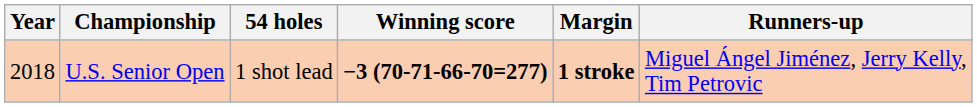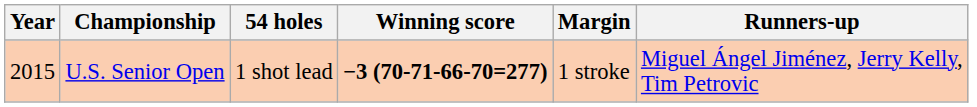 <table class="wikitable">
 <tr>
 <th>Year</th>
 <th>Championship</th>
 <th>54 holes</th>
 <th>Winning score</th>
 <th>Margin</th>
 <th>Runners-up</th>
 </tr>
 <tr style="background:#FBCEB1;">
-<td>2018</td>
+<td>2015</td>
 <td><a href='#'>U.S. Senior Open</a></td>
 <td>1 shot lead</td>
 <td><strong>−3 (70-71-66-70=277)</strong></td>
-<td><strong>1 stroke</strong></td>
+<td>1 stroke</td>
 <td> <a href='#'>Miguel Ángel Jiménez</a>,  <a href='#'>Jerry Kelly</a>,<br> <a href='#'>Tim Petrovic</a></td>
 </tr>
 </table>
